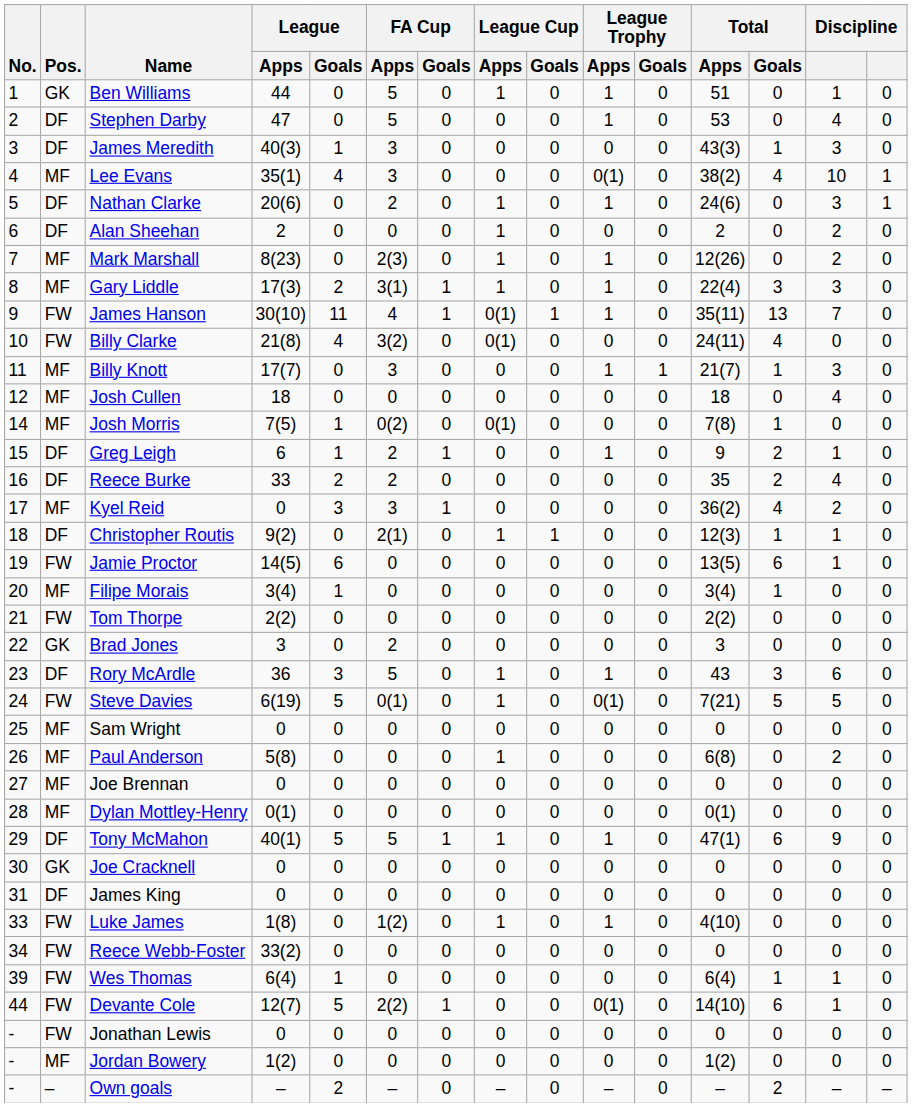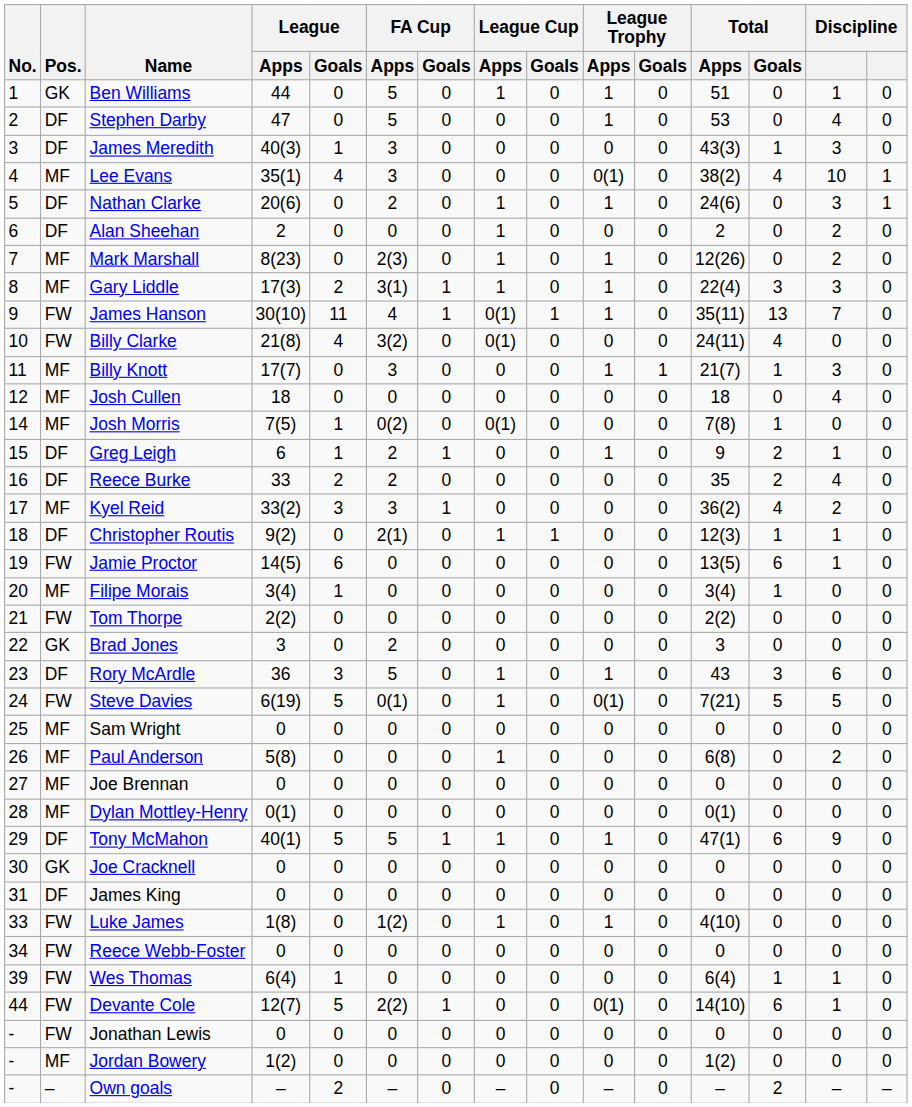 <table class="wikitable" style="text-align:center">
 <tr>
 <th rowspan="2" style="vertical-align:bottom;">No.</th>
 <th rowspan="2" style="vertical-align:bottom;">Pos.</th>
 <th rowspan="2" style="vertical-align:bottom;">Name</th>
 <th colspan="2" style="width:85px;">League</th>
 <th colspan="2" style="width:85px;">FA Cup</th>
 <th colspan="2" style="width:85px;">League Cup</th>
 <th colspan="2" style="width:85px;">League Trophy</th>
 <th colspan="2" style="width:85px;">Total </th>
 <th colspan="2" style="width:85px;">Discipline </th>
 </tr>
 <tr>
 <th>Apps</th>
 <th>Goals</th>
 <th>Apps</th>
 <th>Goals</th>
 <th>Apps</th>
 <th>Goals</th>
 <th>Apps</th>
 <th>Goals</th>
 <th>Apps</th>
 <th>Goals</th>
 <th></th>
 <th></th>
 </tr>
 <tr>
 <td align="left">1</td>
 <td align="left">GK</td>
 <td align="left"> <a href='#'>Ben Williams</a></td>
 <td>44</td>
 <td>0</td>
 <td>5</td>
 <td>0</td>
 <td>1</td>
 <td>0</td>
 <td>1</td>
 <td>0</td>
 <td>51</td>
 <td>0</td>
 <td>1</td>
 <td>0</td>
 </tr>
 <tr>
 <td align="left">2</td>
 <td align="left">DF</td>
 <td align="left"> <a href='#'>Stephen Darby</a></td>
 <td>47</td>
 <td>0</td>
 <td>5</td>
 <td>0</td>
 <td>0</td>
 <td>0</td>
 <td>1</td>
 <td>0</td>
 <td>53</td>
 <td>0</td>
 <td>4</td>
 <td>0</td>
 </tr>
 <tr>
 <td align="left">3</td>
 <td align="left">DF</td>
 <td align="left"> <a href='#'>James Meredith</a></td>
 <td>40(3)</td>
 <td>1</td>
 <td>3</td>
 <td>0</td>
 <td>0</td>
 <td>0</td>
 <td>0</td>
 <td>0</td>
 <td>43(3)</td>
 <td>1</td>
 <td>3</td>
 <td>0</td>
 </tr>
 <tr>
 <td align="left">4</td>
 <td align="left">MF</td>
 <td align="left"> <a href='#'>Lee Evans</a></td>
 <td>35(1)</td>
 <td>4</td>
 <td>3</td>
 <td>0</td>
 <td>0</td>
 <td>0</td>
 <td>0(1)</td>
 <td>0</td>
 <td>38(2)</td>
 <td>4</td>
 <td>10</td>
 <td>1</td>
 </tr>
 <tr>
 <td align="left">5</td>
 <td align="left">DF</td>
 <td align="left"> <a href='#'>Nathan Clarke</a></td>
 <td>20(6)</td>
 <td>0</td>
 <td>2</td>
 <td>0</td>
 <td>1</td>
 <td>0</td>
 <td>1</td>
 <td>0</td>
 <td>24(6)</td>
 <td>0</td>
 <td>3</td>
 <td>1</td>
 </tr>
 <tr>
 <td align="left">6</td>
 <td align="left">DF</td>
 <td align="left"> <a href='#'>Alan Sheehan</a></td>
 <td>2</td>
 <td>0</td>
 <td>0</td>
 <td>0</td>
 <td>1</td>
 <td>0</td>
 <td>0</td>
 <td>0</td>
 <td>2</td>
 <td>0</td>
 <td>2</td>
 <td>0</td>
 </tr>
 <tr>
 <td align="left">7</td>
 <td align="left">MF</td>
 <td align="left"> <a href='#'>Mark Marshall</a></td>
 <td>8(23)</td>
 <td>0</td>
 <td>2(3)</td>
 <td>0</td>
 <td>1</td>
 <td>0</td>
 <td>1</td>
 <td>0</td>
 <td>12(26)</td>
 <td>0</td>
 <td>2</td>
 <td>0</td>
 </tr>
 <tr>
 <td align="left">8</td>
 <td align="left">MF</td>
 <td align="left"> <a href='#'>Gary Liddle</a></td>
 <td>17(3)</td>
 <td>2</td>
 <td>3(1)</td>
 <td>1</td>
 <td>1</td>
 <td>0</td>
 <td>1</td>
 <td>0</td>
 <td>22(4)</td>
 <td>3</td>
 <td>3</td>
 <td>0</td>
 </tr>
 <tr>
 <td align="left">9</td>
 <td align="left">FW</td>
 <td align="left"> <a href='#'>James Hanson</a></td>
 <td>30(10)</td>
 <td>11</td>
 <td>4</td>
 <td>1</td>
 <td>0(1)</td>
 <td>1</td>
 <td>1</td>
 <td>0</td>
 <td>35(11)</td>
 <td>13</td>
 <td>7</td>
 <td>0</td>
 </tr>
 <tr>
 <td align="left">10</td>
 <td align="left">FW</td>
 <td align="left"> <a href='#'>Billy Clarke</a></td>
 <td>21(8)</td>
 <td>4</td>
 <td>3(2)</td>
 <td>0</td>
 <td>0(1)</td>
 <td>0</td>
 <td>0</td>
 <td>0</td>
 <td>24(11)</td>
 <td>4</td>
 <td>0</td>
 <td>0</td>
 </tr>
 <tr>
 <td align="left">11</td>
 <td align="left">MF</td>
 <td align="left"> <a href='#'>Billy Knott</a></td>
 <td>17(7)</td>
 <td>0</td>
 <td>3</td>
 <td>0</td>
 <td>0</td>
 <td>0</td>
 <td>1</td>
 <td>1</td>
 <td>21(7)</td>
 <td>1</td>
 <td>3</td>
 <td>0</td>
 </tr>
 <tr>
 <td align="left">12</td>
 <td align="left">MF</td>
 <td align="left"> <a href='#'>Josh Cullen</a></td>
 <td>18</td>
 <td>0</td>
 <td>0</td>
 <td>0</td>
 <td>0</td>
 <td>0</td>
 <td>0</td>
 <td>0</td>
 <td>18</td>
 <td>0</td>
 <td>4</td>
 <td>0</td>
 </tr>
 <tr>
 <td align="left">14</td>
 <td align="left">MF</td>
 <td align="left"> <a href='#'>Josh Morris</a></td>
 <td>7(5)</td>
 <td>1</td>
 <td>0(2)</td>
 <td>0</td>
 <td>0(1)</td>
 <td>0</td>
 <td>0</td>
 <td>0</td>
 <td>7(8)</td>
 <td>1</td>
 <td>0</td>
 <td>0</td>
 </tr>
 <tr>
 <td align="left">15</td>
 <td align="left">DF</td>
 <td align="left"> <a href='#'>Greg Leigh</a></td>
 <td>6</td>
 <td>1</td>
 <td>2</td>
 <td>1</td>
 <td>0</td>
 <td>0</td>
 <td>1</td>
 <td>0</td>
 <td>9</td>
 <td>2</td>
 <td>1</td>
 <td>0</td>
 </tr>
 <tr>
 <td align="left">16</td>
 <td align="left">DF</td>
 <td align="left"> <a href='#'>Reece Burke</a></td>
 <td>33</td>
 <td>2</td>
 <td>2</td>
 <td>0</td>
 <td>0</td>
 <td>0</td>
 <td>0</td>
 <td>0</td>
 <td>35</td>
 <td>2</td>
 <td>4</td>
 <td>0</td>
 </tr>
 <tr>
 <td align="left">17</td>
 <td align="left">MF</td>
 <td align="left"> <a href='#'>Kyel Reid</a></td>
-<td>0</td>
+<td>33(2)</td>
 <td>3</td>
 <td>3</td>
 <td>1</td>
 <td>0</td>
 <td>0</td>
 <td>0</td>
 <td>0</td>
 <td>36(2)</td>
 <td>4</td>
 <td>2</td>
 <td>0</td>
 </tr>
 <tr>
 <td align="left">18</td>
 <td align="left">DF</td>
 <td align="left"> <a href='#'>Christopher Routis</a></td>
 <td>9(2)</td>
 <td>0</td>
 <td>2(1)</td>
 <td>0</td>
 <td>1</td>
 <td>1</td>
 <td>0</td>
 <td>0</td>
 <td>12(3)</td>
 <td>1</td>
 <td>1</td>
 <td>0</td>
 </tr>
 <tr>
 <td align="left">19</td>
 <td align="left">FW</td>
 <td align="left"> <a href='#'>Jamie Proctor</a></td>
 <td>14(5)</td>
 <td>6</td>
 <td>0</td>
 <td>0</td>
 <td>0</td>
 <td>0</td>
 <td>0</td>
 <td>0</td>
 <td>13(5)</td>
 <td>6</td>
 <td>1</td>
 <td>0</td>
 </tr>
 <tr>
 <td align="left">20</td>
 <td align="left">MF</td>
 <td align="left"> <a href='#'>Filipe Morais</a></td>
 <td>3(4)</td>
 <td>1</td>
 <td>0</td>
 <td>0</td>
 <td>0</td>
 <td>0</td>
 <td>0</td>
 <td>0</td>
 <td>3(4)</td>
 <td>1</td>
 <td>0</td>
 <td>0</td>
 </tr>
 <tr>
 <td align="left">21</td>
 <td align="left">FW</td>
 <td align="left"> <a href='#'>Tom Thorpe</a></td>
 <td>2(2)</td>
 <td>0</td>
 <td>0</td>
 <td>0</td>
 <td>0</td>
 <td>0</td>
 <td>0</td>
 <td>0</td>
 <td>2(2)</td>
 <td>0</td>
 <td>0</td>
 <td>0</td>
 </tr>
 <tr>
 <td align="left">22</td>
 <td align="left">GK</td>
 <td align="left"> <a href='#'>Brad Jones</a></td>
 <td>3</td>
 <td>0</td>
 <td>2</td>
 <td>0</td>
 <td>0</td>
 <td>0</td>
 <td>0</td>
 <td>0</td>
 <td>3</td>
 <td>0</td>
 <td>0</td>
 <td>0</td>
 </tr>
 <tr>
 <td align="left">23</td>
 <td align="left">DF</td>
 <td align="left"> <a href='#'>Rory McArdle</a></td>
 <td>36</td>
 <td>3</td>
 <td>5</td>
 <td>0</td>
 <td>1</td>
 <td>0</td>
 <td>1</td>
 <td>0</td>
 <td>43</td>
 <td>3</td>
 <td>6</td>
 <td>0</td>
 </tr>
 <tr>
 <td align="left">24</td>
 <td align="left">FW</td>
 <td align="left"> <a href='#'>Steve Davies</a></td>
 <td>6(19)</td>
 <td>5</td>
 <td>0(1)</td>
 <td>0</td>
 <td>1</td>
 <td>0</td>
 <td>0(1)</td>
 <td>0</td>
 <td>7(21)</td>
 <td>5</td>
 <td>5</td>
 <td>0</td>
 </tr>
 <tr>
 <td align="left">25</td>
 <td align="left">MF</td>
 <td align="left"> Sam Wright</td>
 <td>0</td>
 <td>0</td>
 <td>0</td>
 <td>0</td>
 <td>0</td>
 <td>0</td>
 <td>0</td>
 <td>0</td>
 <td>0</td>
 <td>0</td>
 <td>0</td>
 <td>0</td>
 </tr>
 <tr>
 <td align="left">26</td>
 <td align="left">MF</td>
 <td align="left"> <a href='#'>Paul Anderson</a></td>
 <td>5(8)</td>
 <td>0</td>
 <td>0</td>
 <td>0</td>
 <td>1</td>
 <td>0</td>
 <td>0</td>
 <td>0</td>
 <td>6(8)</td>
 <td>0</td>
 <td>2</td>
 <td>0</td>
 </tr>
 <tr>
 <td align="left">27</td>
 <td align="left">MF</td>
 <td align="left"> Joe Brennan</td>
 <td>0</td>
 <td>0</td>
 <td>0</td>
 <td>0</td>
 <td>0</td>
 <td>0</td>
 <td>0</td>
 <td>0</td>
 <td>0</td>
 <td>0</td>
 <td>0</td>
 <td>0</td>
 </tr>
 <tr>
 <td align="left">28</td>
 <td align="left">MF</td>
 <td align="left"> <a href='#'>Dylan Mottley-Henry</a></td>
 <td>0(1)</td>
 <td>0</td>
 <td>0</td>
 <td>0</td>
 <td>0</td>
 <td>0</td>
 <td>0</td>
 <td>0</td>
 <td>0(1)</td>
 <td>0</td>
 <td>0</td>
 <td>0</td>
 </tr>
 <tr>
 <td align="left">29</td>
 <td align="left">DF</td>
 <td align="left"> <a href='#'>Tony McMahon</a></td>
 <td>40(1)</td>
 <td>5</td>
 <td>5</td>
 <td>1</td>
 <td>1</td>
 <td>0</td>
 <td>1</td>
 <td>0</td>
 <td>47(1)</td>
 <td>6</td>
 <td>9</td>
 <td>0</td>
 </tr>
 <tr>
 <td align="left">30</td>
 <td align="left">GK</td>
 <td align="left"> <a href='#'>Joe Cracknell</a></td>
 <td>0</td>
 <td>0</td>
 <td>0</td>
 <td>0</td>
 <td>0</td>
 <td>0</td>
 <td>0</td>
 <td>0</td>
 <td>0</td>
 <td>0</td>
 <td>0</td>
 <td>0</td>
 </tr>
 <tr>
 <td align="left">31</td>
 <td align="left">DF</td>
 <td align="left"> James King</td>
 <td>0</td>
 <td>0</td>
 <td>0</td>
 <td>0</td>
 <td>0</td>
 <td>0</td>
 <td>0</td>
 <td>0</td>
 <td>0</td>
 <td>0</td>
 <td>0</td>
 <td>0</td>
 </tr>
 <tr>
 <td align="left">33</td>
 <td align="left">FW</td>
 <td align="left"> <a href='#'>Luke James</a></td>
 <td>1(8)</td>
 <td>0</td>
 <td>1(2)</td>
 <td>0</td>
 <td>1</td>
 <td>0</td>
 <td>1</td>
 <td>0</td>
 <td>4(10)</td>
 <td>0</td>
 <td>0</td>
 <td>0</td>
 </tr>
 <tr>
 <td align="left">34</td>
 <td align="left">FW</td>
 <td align="left"> <a href='#'>Reece Webb-Foster</a></td>
-<td>33(2)</td>
+<td>0</td>
 <td>0</td>
 <td>0</td>
 <td>0</td>
 <td>0</td>
 <td>0</td>
 <td>0</td>
 <td>0</td>
 <td>0</td>
 <td>0</td>
 <td>0</td>
 <td>0</td>
 </tr>
 <tr>
 <td align="left">39</td>
 <td align="left">FW</td>
 <td align="left"> <a href='#'>Wes Thomas</a></td>
 <td>6(4)</td>
 <td>1</td>
 <td>0</td>
 <td>0</td>
 <td>0</td>
 <td>0</td>
 <td>0</td>
 <td>0</td>
 <td>6(4)</td>
 <td>1</td>
 <td>1</td>
 <td>0</td>
 </tr>
 <tr>
 <td align="left">44</td>
 <td align="left">FW</td>
 <td align="left"> <a href='#'>Devante Cole</a></td>
 <td>12(7)</td>
 <td>5</td>
 <td>2(2)</td>
 <td>1</td>
 <td>0</td>
 <td>0</td>
 <td>0(1)</td>
 <td>0</td>
 <td>14(10)</td>
 <td>6</td>
 <td>1</td>
 <td>0</td>
 </tr>
 <tr>
 <td align="left">-</td>
 <td align="left">FW</td>
 <td align="left"> Jonathan Lewis</td>
 <td>0</td>
 <td>0</td>
 <td>0</td>
 <td>0</td>
 <td>0</td>
 <td>0</td>
 <td>0</td>
 <td>0</td>
 <td>0</td>
 <td>0</td>
 <td>0</td>
 <td>0</td>
 </tr>
 <tr>
 <td align="left">-</td>
 <td align="left">MF</td>
 <td align="left"> <a href='#'>Jordan Bowery</a></td>
 <td>1(2)</td>
 <td>0</td>
 <td>0</td>
 <td>0</td>
 <td>0</td>
 <td>0</td>
 <td>0</td>
 <td>0</td>
 <td>1(2)</td>
 <td>0</td>
 <td>0</td>
 <td>0</td>
 </tr>
 <tr>
 <td align="left">-</td>
 <td align="left">–</td>
 <td align="left"><a href='#'>Own goals</a></td>
 <td>–</td>
 <td>2</td>
 <td>–</td>
 <td>0</td>
 <td>–</td>
 <td>0</td>
 <td>–</td>
 <td>0</td>
 <td>–</td>
 <td>2</td>
 <td>–</td>
 <td>–</td>
 </tr>
 </table>
